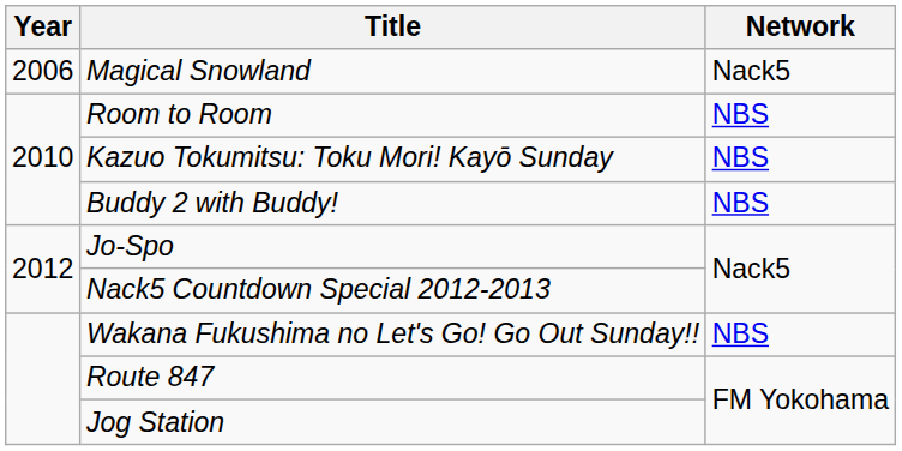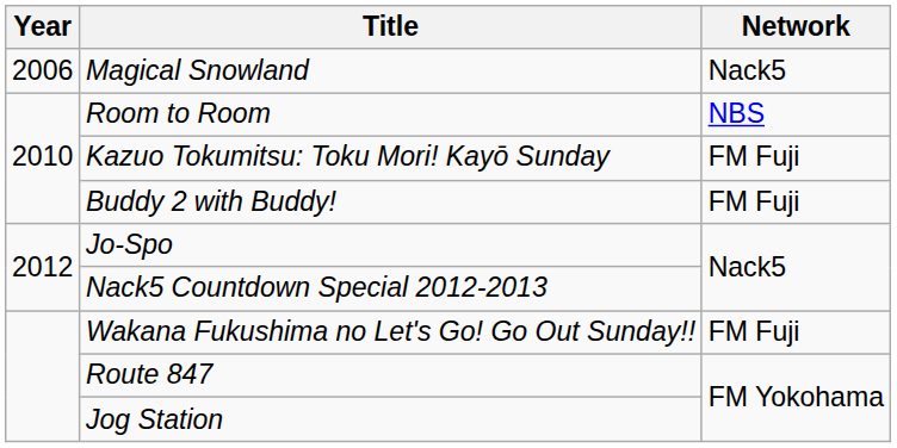 <table class="wikitable">
 <tr>
 <th>Year</th>
 <th>Title</th>
 <th>Network</th>
 </tr>
 <tr>
 <td>2006</td>
 <td><em>Magical Snowland</em></td>
 <td>Nack5</td>
 </tr>
 <tr>
 <td rowspan="3">2010</td>
 <td><em>Room to Room</em></td>
 <td><a href='#'>NBS</a></td>
 </tr>
 <tr>
 <td><em>Kazuo Tokumitsu: Toku Mori! Kayō Sunday</em></td>
-<td><a href='#'>NBS</a></td>
+<td>FM Fuji</td>
 </tr>
 <tr>
 <td><em>Buddy 2 with Buddy!</em></td>
-<td><a href='#'>NBS</a></td>
+<td>FM Fuji</td>
 </tr>
 <tr>
 <td rowspan="2">2012</td>
 <td><em>Jo-Spo</em></td>
 <td rowspan="2">Nack5</td>
 </tr>
 <tr>
 <td><em>Nack5 Countdown Special 2012-2013</em></td>
 </tr>
 <tr>
 <td rowspan="3"></td>
 <td><em>Wakana Fukushima no Let's Go! Go Out Sunday!!</em></td>
-<td><a href='#'>NBS</a></td>
+<td>FM Fuji</td>
 </tr>
 <tr>
 <td><em>Route 847</em></td>
 <td rowspan="2">FM Yokohama</td>
 </tr>
 <tr>
 <td><em>Jog Station</em></td>
 </tr>
 </table>
